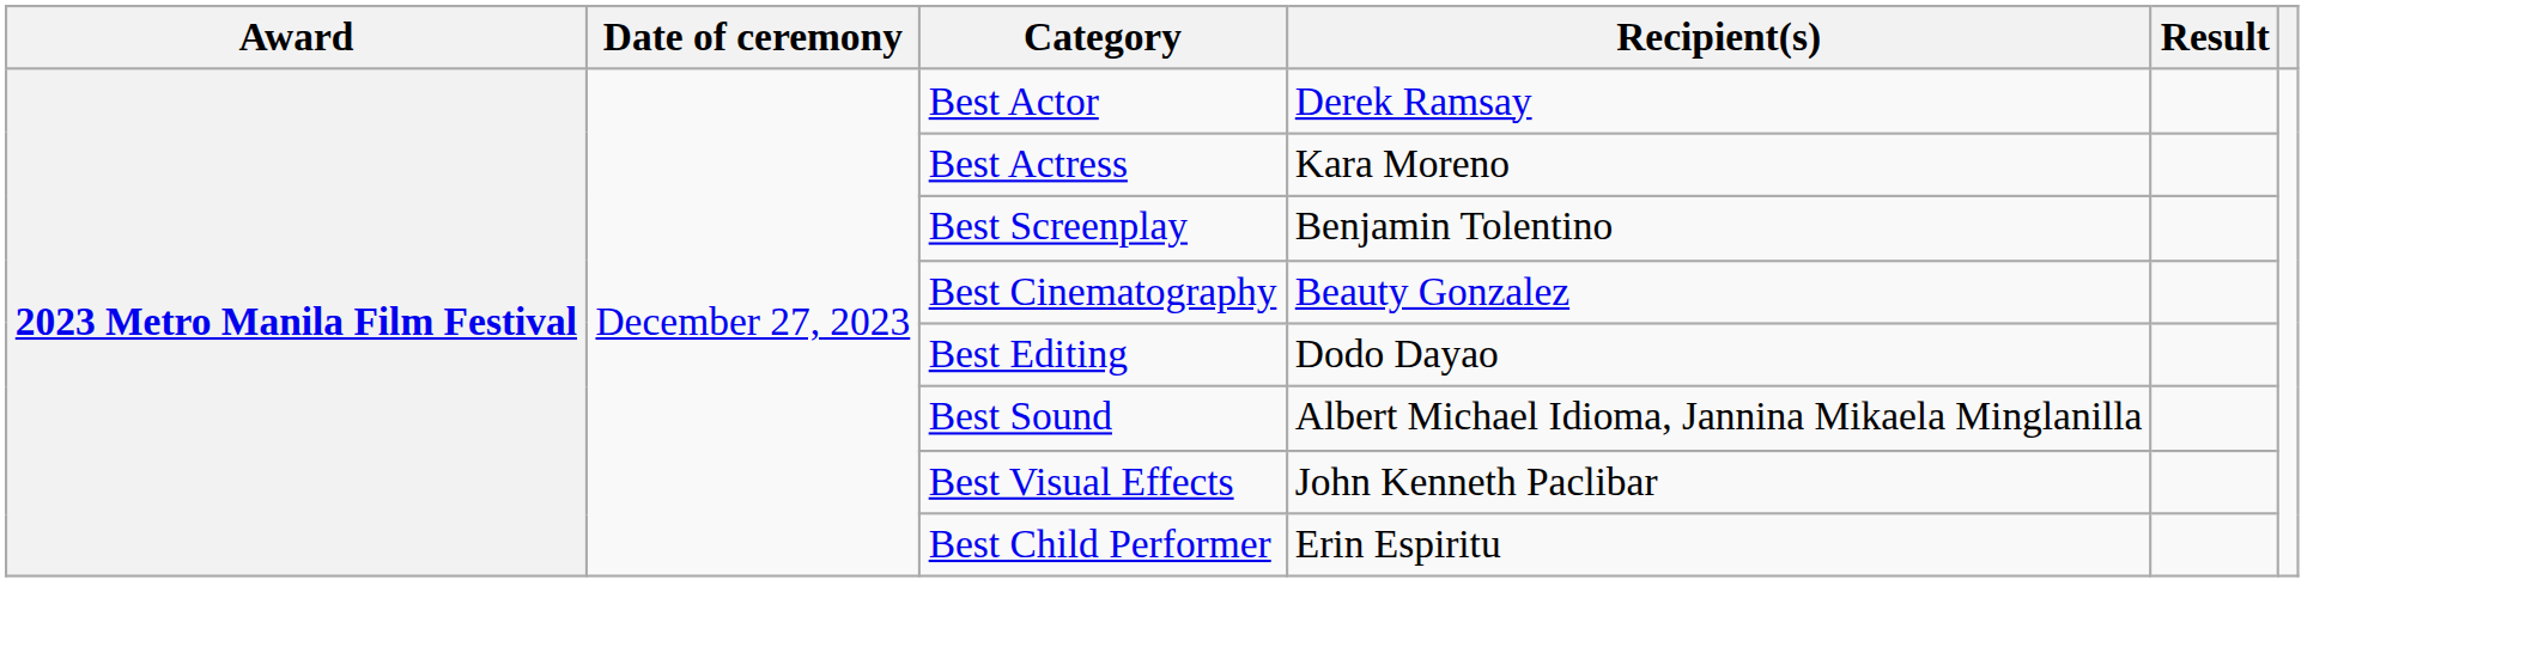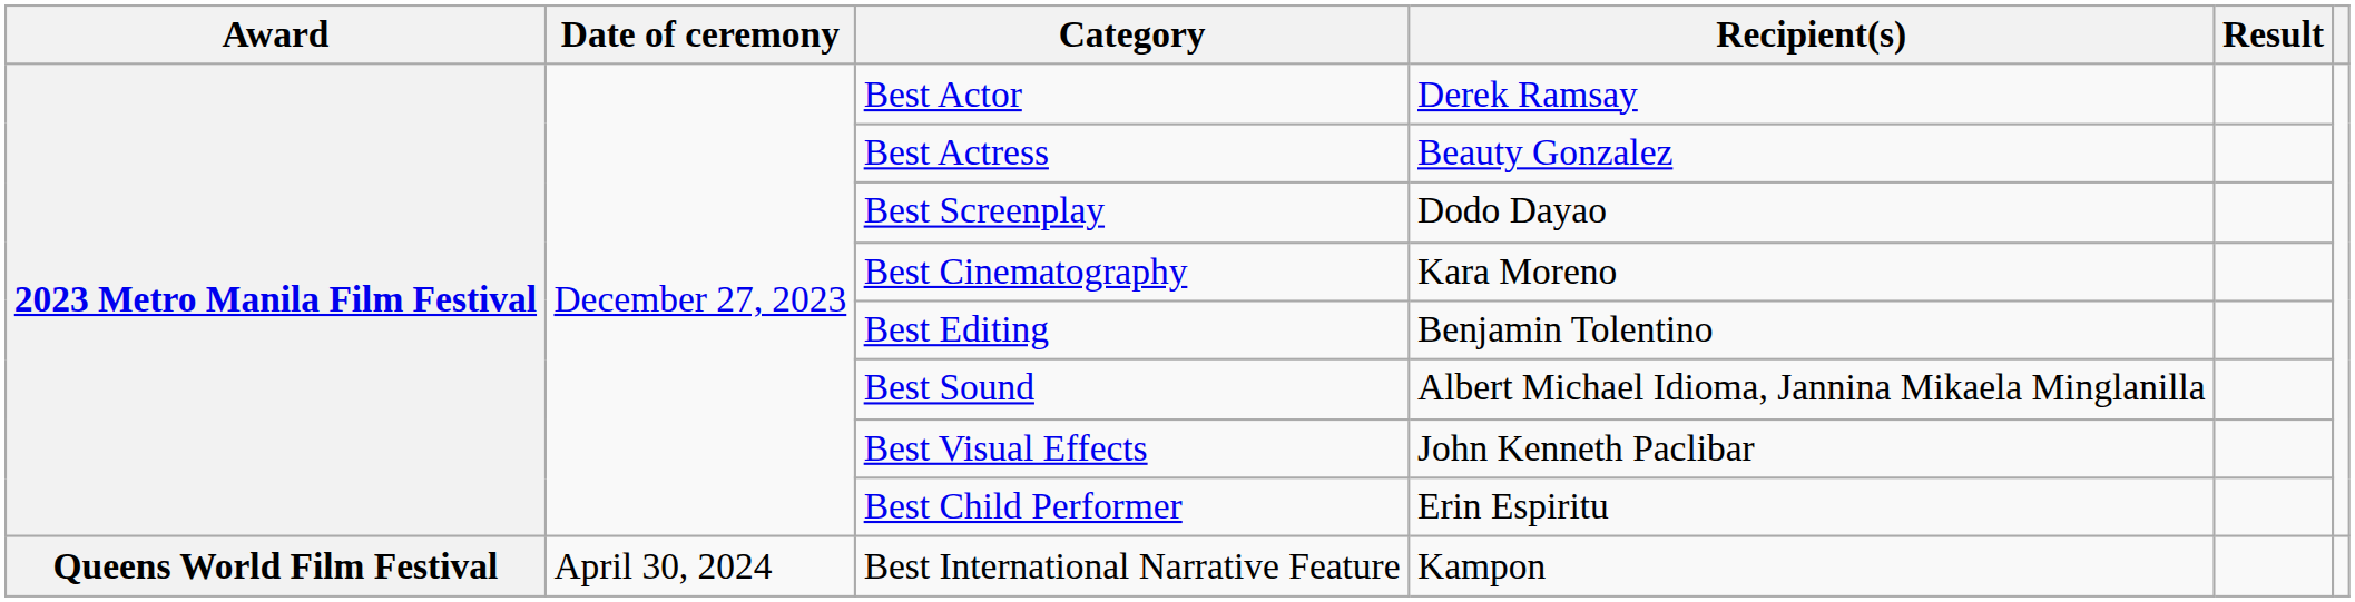 <table class="wikitable sortable plainrowheaders">
 <tr>
 <th scope="col">Award</th>
 <th scope="col" data-sort-type="date">Date of ceremony</th>
 <th scope="col">Category</th>
 <th scope="col">Recipient(s)</th>
 <th scope="col">Result</th>
 <th scope="col" class="unsortable"></th>
 </tr>
 <tr>
 <th scope="row" rowspan="8"><a href='#'>2023 Metro Manila Film Festival</a></th>
 <td rowspan="8"><a href='#'>December 27, 2023</a></td>
 <td><a href='#'>Best Actor</a></td>
 <td><a href='#'>Derek Ramsay</a></td>
 <td></td>
 <td rowspan="8"></td>
 </tr>
 <tr>
 <td><a href='#'>Best Actress</a></td>
+<td><a href='#'>Beauty Gonzalez</a></td>
+<td></td>
+</tr>
+<tr>
+<td><a href='#'>Best Screenplay</a></td>
+<td>Dodo Dayao</td>
+<td></td>
+</tr>
+<tr>
+<td><a href='#'>Best Cinematography</a></td>
 <td>Kara Moreno</td>
 <td></td>
 </tr>
 <tr>
-<td><a href='#'>Best Screenplay</a></td>
+<td><a href='#'>Best Editing</a></td>
 <td>Benjamin Tolentino</td>
-<td></td>
-</tr>
-<tr>
-<td><a href='#'>Best Cinematography</a></td>
-<td><a href='#'>Beauty Gonzalez</a></td>
-<td></td>
-</tr>
-<tr>
-<td><a href='#'>Best Editing</a></td>
-<td>Dodo Dayao</td>
 <td></td>
 </tr>
 <tr>
 <td><a href='#'>Best Sound</a></td>
 <td>Albert Michael Idioma, Jannina Mikaela Minglanilla</td>
 <td></td>
 </tr>
 <tr>
 <td><a href='#'>Best Visual Effects</a></td>
 <td>John Kenneth Paclibar</td>
 <td></td>
 </tr>
 <tr>
 <td><a href='#'>Best Child Performer</a></td>
 <td>Erin Espiritu</td>
 <td></td>
 </tr>
+<tr>
+<th scope="row">Queens World Film Festival</th>
+<td>April 30, 2024</td>
+<td>Best International Narrative Feature</td>
+<td>Kampon</td>
+<td></td>
+<td></td>
+</tr>
 </table>
